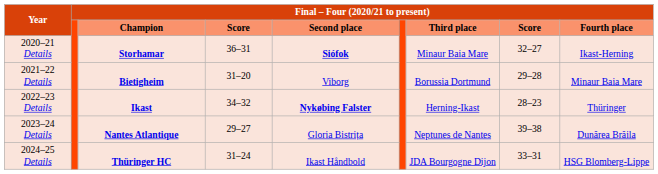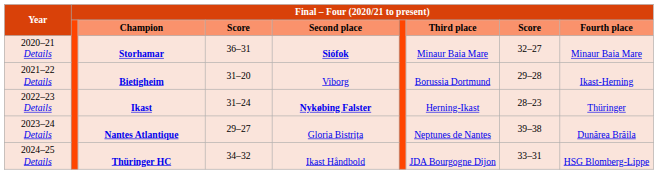 <table class="wikitable" style="font-size: 97%; text-align: center; background-color:#fae4db; color:black"">
 <tr>
 <th rowspan="2" width="10%" style="background-color:#d94109; color:white">Year</th>
 <th colspan="8" style="background-color:#d94109; color:white">Final – Four (2020/21 to present)</th>
 </tr>
 <tr>
 <th rowspan="6" width="1%" style="background-color:#ff4500; color:black"></th>
 <th width="19%" style="background-color:#fa926c; color:black">Champion</th>
 <th width="10%" style="background-color:#fa926c; color:black">Score</th>
 <th width="19%" style="background-color:#fa926c; color:black">Second place</th>
 <td rowspan="6" width="1%" style="background-color:#ff4500; color:black"></td>
 <th width="14%" style="background-color:#fa926c; color:black">Third place</th>
 <th width="9%" style="background-color:#fa926c; color:black">Score</th>
 <th width="14%" style="background-color:#fa926c; color:black">Fourth place</th>
 </tr>
 <tr>
 <td>2020–21<br><em><a href='#'>Details</a></em></td>
 <td><br><strong><a href='#'>Storhamar</a></strong></td>
 <td>36–31</td>
 <td><strong><br><a href='#'>Siófok</a></strong></td>
 <td><br><a href='#'>Minaur Baia Mare</a></td>
 <td>32–27</td>
-<td><br><a href='#'>Ikast-Herning</a></td>
+<td><br><a href='#'>Minaur Baia Mare</a></td>
 </tr>
 <tr>
 <td>2021–22<br><em><a href='#'>Details</a></em></td>
 <td><br><strong><a href='#'>Bietigheim</a></strong></td>
 <td>31–20</td>
 <td><br><a href='#'>Viborg</a></td>
 <td><br><a href='#'>Borussia Dortmund</a></td>
 <td>29–28</td>
-<td><br><a href='#'>Minaur Baia Mare</a></td>
+<td><br><a href='#'>Ikast-Herning</a></td>
 </tr>
 <tr>
 <td>2022–23<br><em><a href='#'>Details</a></em></td>
 <td><br><strong><a href='#'>Ikast</a></strong></td>
-<td>34–32</td>
+<td>31–24</td>
 <td><strong><br><a href='#'>Nykøbing Falster</a></strong></td>
 <td><br><a href='#'>Herning-Ikast</a></td>
 <td>28–23</td>
 <td><br><a href='#'>Thüringer</a></td>
 </tr>
 <tr>
 <td>2023–24<br><em><a href='#'>Details</a></em></td>
 <td><br><strong><a href='#'>Nantes Atlantique</a></strong></td>
 <td>29–27</td>
 <td><br><a href='#'>Gloria Bistrița</a></td>
 <td><br><a href='#'>Neptunes de Nantes</a></td>
 <td>39–38</td>
 <td><br><a href='#'>Dunărea Brăila</a></td>
 </tr>
 <tr>
 <td>2024–25<br><em><a href='#'>Details</a></em></td>
 <td><br><strong><a href='#'>Thüringer HC</a></strong></td>
-<td>31–24</td>
+<td>34–32</td>
 <td><br><a href='#'>Ikast Håndbold</a></td>
 <td><br><a href='#'>JDA Bourgogne Dijon</a></td>
 <td>33–31</td>
 <td><br><a href='#'>HSG Blomberg-Lippe</a></td>
 </tr>
 </table>
